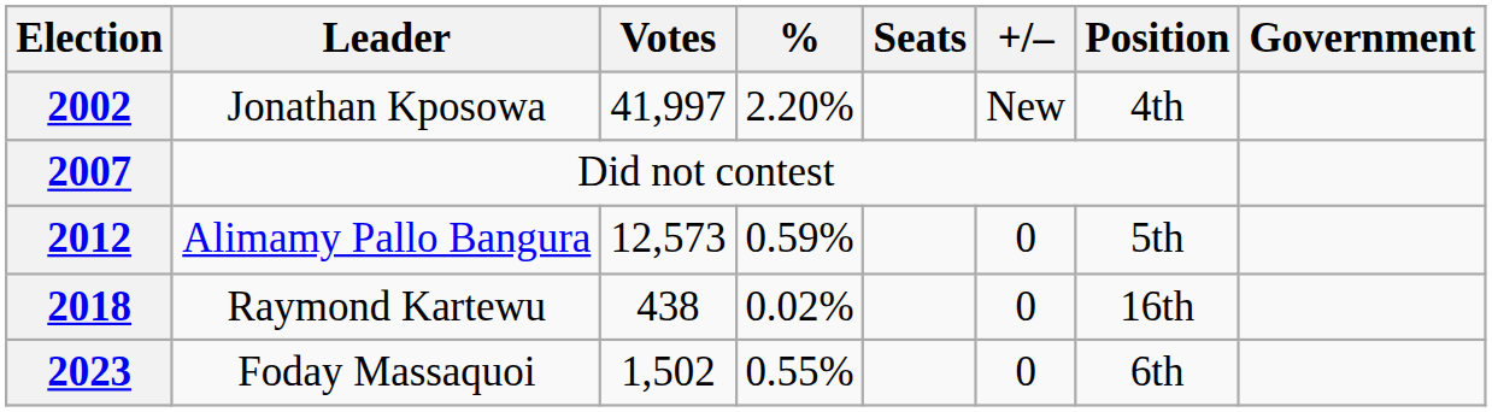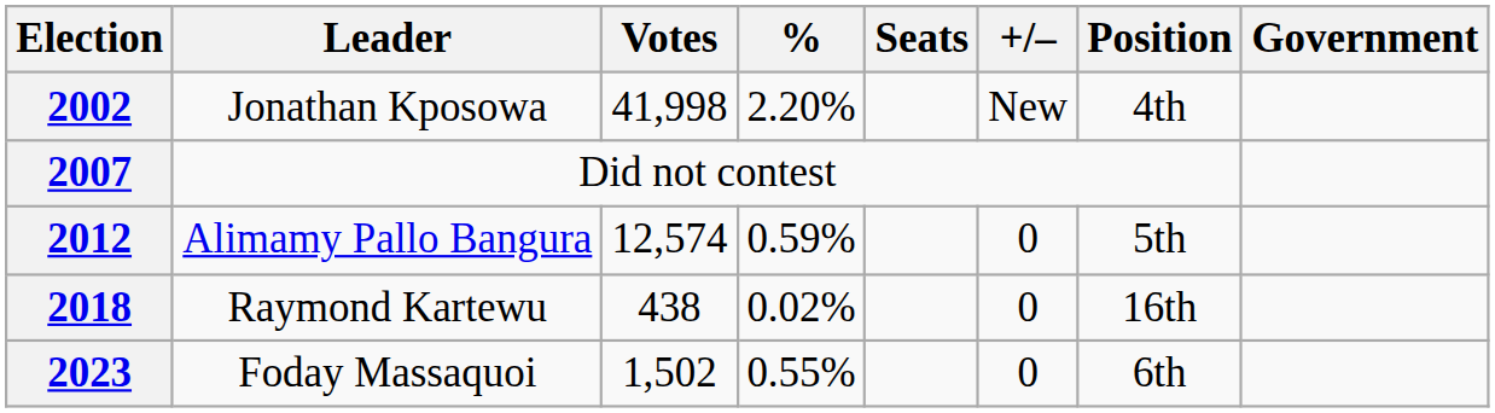 <table class="wikitable" style="text-align:center">
 <tr>
 <th>Election</th>
 <th>Leader</th>
 <th>Votes</th>
 <th>%</th>
 <th>Seats</th>
 <th>+/–</th>
 <th><strong>Position</strong></th>
 <th>Government</th>
 </tr>
 <tr>
 <th><a href='#'>2002</a></th>
 <td>Jonathan Kposowa</td>
-<td>41,997</td>
+<td>41,998</td>
 <td>2.20%</td>
 <td></td>
 <td>New</td>
 <td>4th</td>
 <td></td>
 </tr>
 <tr>
 <th><a href='#'>2007</a></th>
 <td colspan="6">Did not contest</td>
 <td></td>
 </tr>
 <tr>
 <th><a href='#'>2012</a></th>
 <td><a href='#'>Alimamy Pallo Bangura</a></td>
-<td>12,573</td>
+<td>12,574</td>
 <td>0.59%</td>
 <td></td>
 <td> 0</td>
 <td> 5th</td>
 <td></td>
 </tr>
 <tr>
 <th><a href='#'>2018</a></th>
 <td>Raymond Kartewu</td>
 <td>438</td>
 <td>0.02%</td>
 <td></td>
 <td> 0</td>
 <td> 16th</td>
 <td></td>
 </tr>
 <tr>
 <th><a href='#'>2023</a></th>
 <td>Foday Massaquoi</td>
 <td>1,502</td>
 <td>0.55%</td>
 <td></td>
 <td> 0</td>
 <td> 6th</td>
 <td></td>
 </tr>
 </table>
